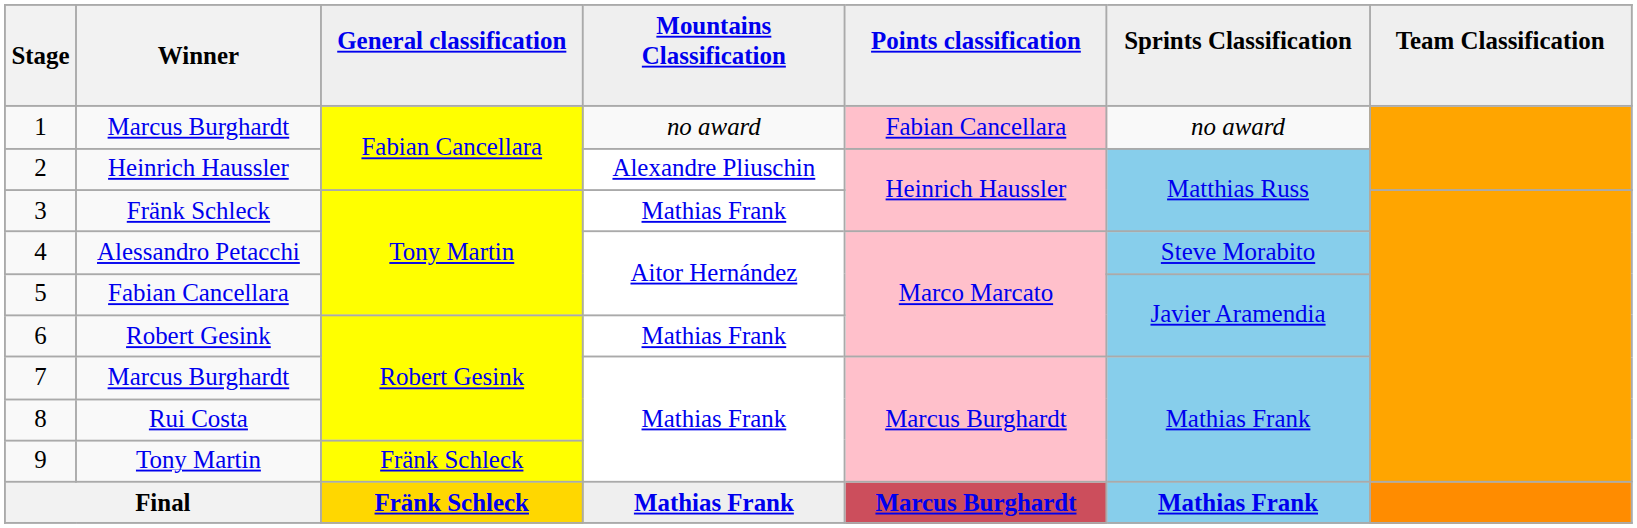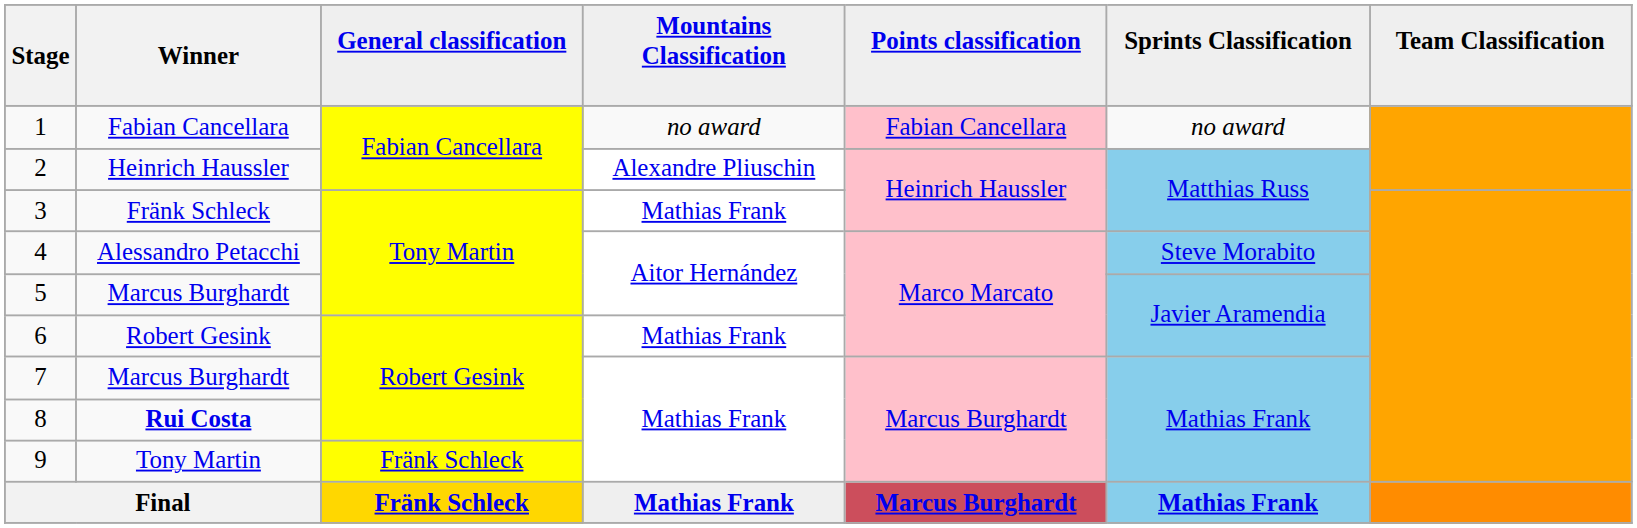 <table class="wikitable" style="text-align: center; font-size:smaller;">
 <tr style="background-color: #efefef;">
 <th width="1%">Stage</th>
 <th width="14%">Winner</th>
 <th style="background:#EFEFEF;" width="15%"><a href='#'>General classification</a><br><br></th>
 <th style="background:#EFEFEF;" width="15%"><a href='#'>Mountains Classification</a><br><br></th>
 <th style="background:#EFEFEF;" width="15%"><a href='#'>Points classification</a><br><br></th>
 <th style="background:#EFEFEF;" width="15%">Sprints Classification<br><br></th>
 <th style="background:#EFEFEF;" width="15%">Team Classification<br><br></th>
 </tr>
 <tr>
 <td>1</td>
-<td><a href='#'>Marcus Burghardt</a></td>
+<td><a href='#'>Fabian Cancellara</a></td>
 <td style="background:yellow;" rowspan="2"><a href='#'>Fabian Cancellara</a></td>
 <td><em>no award</em></td>
 <td style="background:pink;"><a href='#'>Fabian Cancellara</a></td>
 <td><em>no award</em></td>
 <td style="background:orange;" rowspan="2"></td>
 </tr>
 <tr>
 <td>2</td>
 <td><a href='#'>Heinrich Haussler</a></td>
 <td style="background:white;"><a href='#'>Alexandre Pliuschin</a></td>
 <td style="background:pink;" rowspan="2"><a href='#'>Heinrich Haussler</a></td>
 <td style="background:#87CEEB;" rowspan="2"><a href='#'>Matthias Russ</a></td>
 </tr>
 <tr>
 <td>3</td>
 <td><a href='#'>Fränk Schleck</a></td>
 <td style="background:yellow;" rowspan="3"><a href='#'>Tony Martin</a></td>
 <td style="background:white;"><a href='#'>Mathias Frank</a></td>
 <td style="background:orange;" rowspan="7"></td>
 </tr>
 <tr>
 <td>4</td>
 <td><a href='#'>Alessandro Petacchi</a></td>
 <td style="background:white;" rowspan="2"><a href='#'>Aitor Hernández</a></td>
 <td style="background:pink;" rowspan="3"><a href='#'>Marco Marcato</a></td>
 <td style="background:#87CEEB;"><a href='#'>Steve Morabito</a></td>
 </tr>
 <tr>
 <td>5</td>
-<td><a href='#'>Fabian Cancellara</a></td>
+<td><a href='#'>Marcus Burghardt</a></td>
 <td style="background:#87CEEB;" rowspan="2"><a href='#'>Javier Aramendia</a></td>
 </tr>
 <tr>
 <td>6</td>
 <td><a href='#'>Robert Gesink</a></td>
 <td style="background:yellow;" rowspan="3"><a href='#'>Robert Gesink</a></td>
 <td style="background:white;"><a href='#'>Mathias Frank</a></td>
 </tr>
 <tr>
 <td>7</td>
 <td><a href='#'>Marcus Burghardt</a></td>
 <td style="background:white;" rowspan="3"><a href='#'>Mathias Frank</a></td>
 <td style="background:pink;" rowspan="3"><a href='#'>Marcus Burghardt</a></td>
 <td style="background:#87CEEB;" rowspan="3"><a href='#'>Mathias Frank</a></td>
 </tr>
 <tr>
 <td>8</td>
-<td><a href='#'>Rui Costa</a></td>
+<td><strong><a href='#'>Rui Costa</a></strong></td>
 </tr>
 <tr>
 <td>9</td>
 <td><a href='#'>Tony Martin</a></td>
 <td style="background:yellow;" rowspan="1"><a href='#'>Fränk Schleck</a></td>
 </tr>
 <tr>
 <th colspan=2><strong>Final</strong></th>
 <th style="background:gold;"><a href='#'>Fränk Schleck</a></th>
 <th style="background:#efefef;"><a href='#'>Mathias Frank</a></th>
 <th style="background:#CC4E5C;"><a href='#'>Marcus Burghardt</a></th>
 <th style="background:#87CEEB;"><a href='#'>Mathias Frank</a></th>
 <th style="background:#FF8C00;"></th>
 </tr>
 </table>
